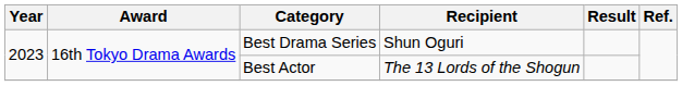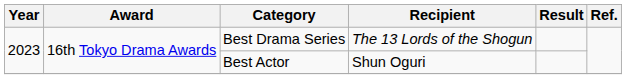 <table class="wikitable">
 <tr>
 <th>Year</th>
 <th>Award</th>
 <th>Category</th>
 <th>Recipient</th>
 <th>Result</th>
 <th>Ref.</th>
 </tr>
 <tr>
 <td rowspan=2>2023</td>
 <td rowspan=2>16th <a href='#'>Tokyo Drama Awards</a></td>
 <td>Best Drama Series</td>
-<td>Shun Oguri</td>
+<td><em>The 13 Lords of the Shogun</em></td>
 <td></td>
 <td rowspan=2></td>
 </tr>
 <tr>
 <td>Best Actor</td>
-<td><em>The 13 Lords of the Shogun</em></td>
+<td>Shun Oguri</td>
 <td></td>
 </tr>
 <tr>
 </tr>
 </table>
